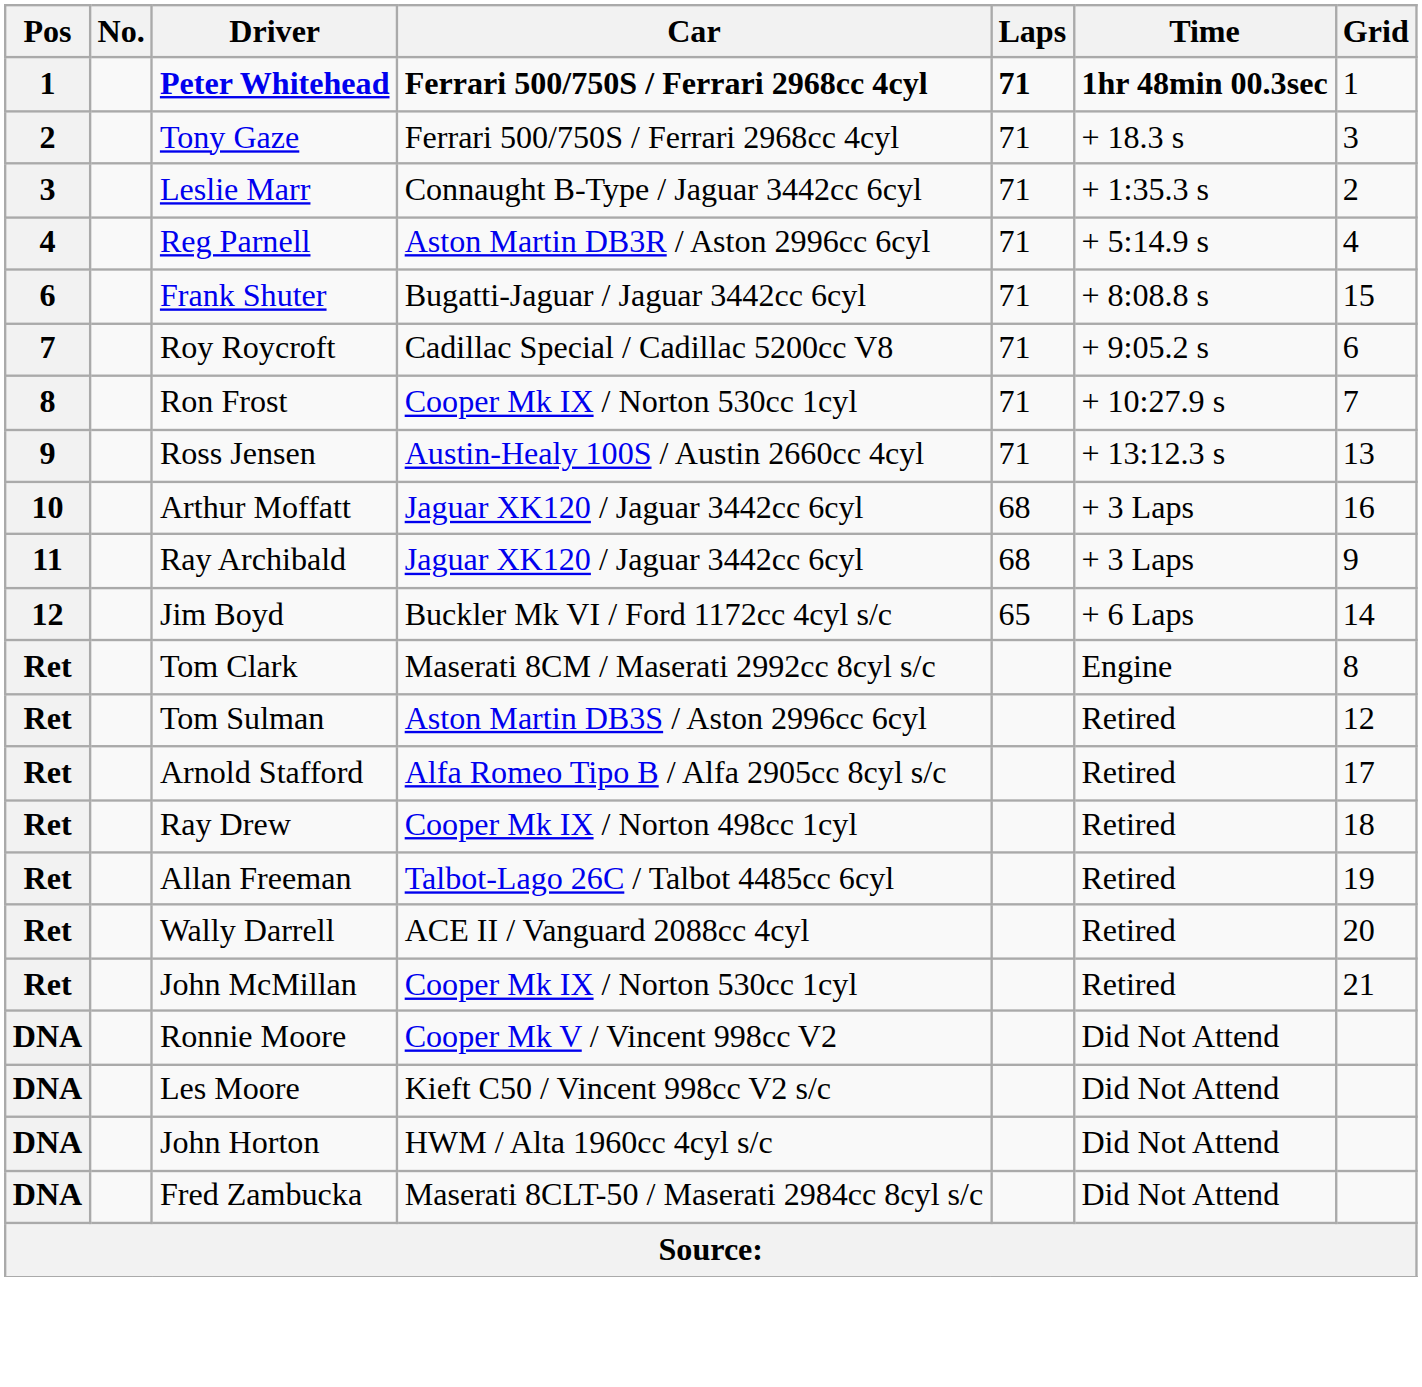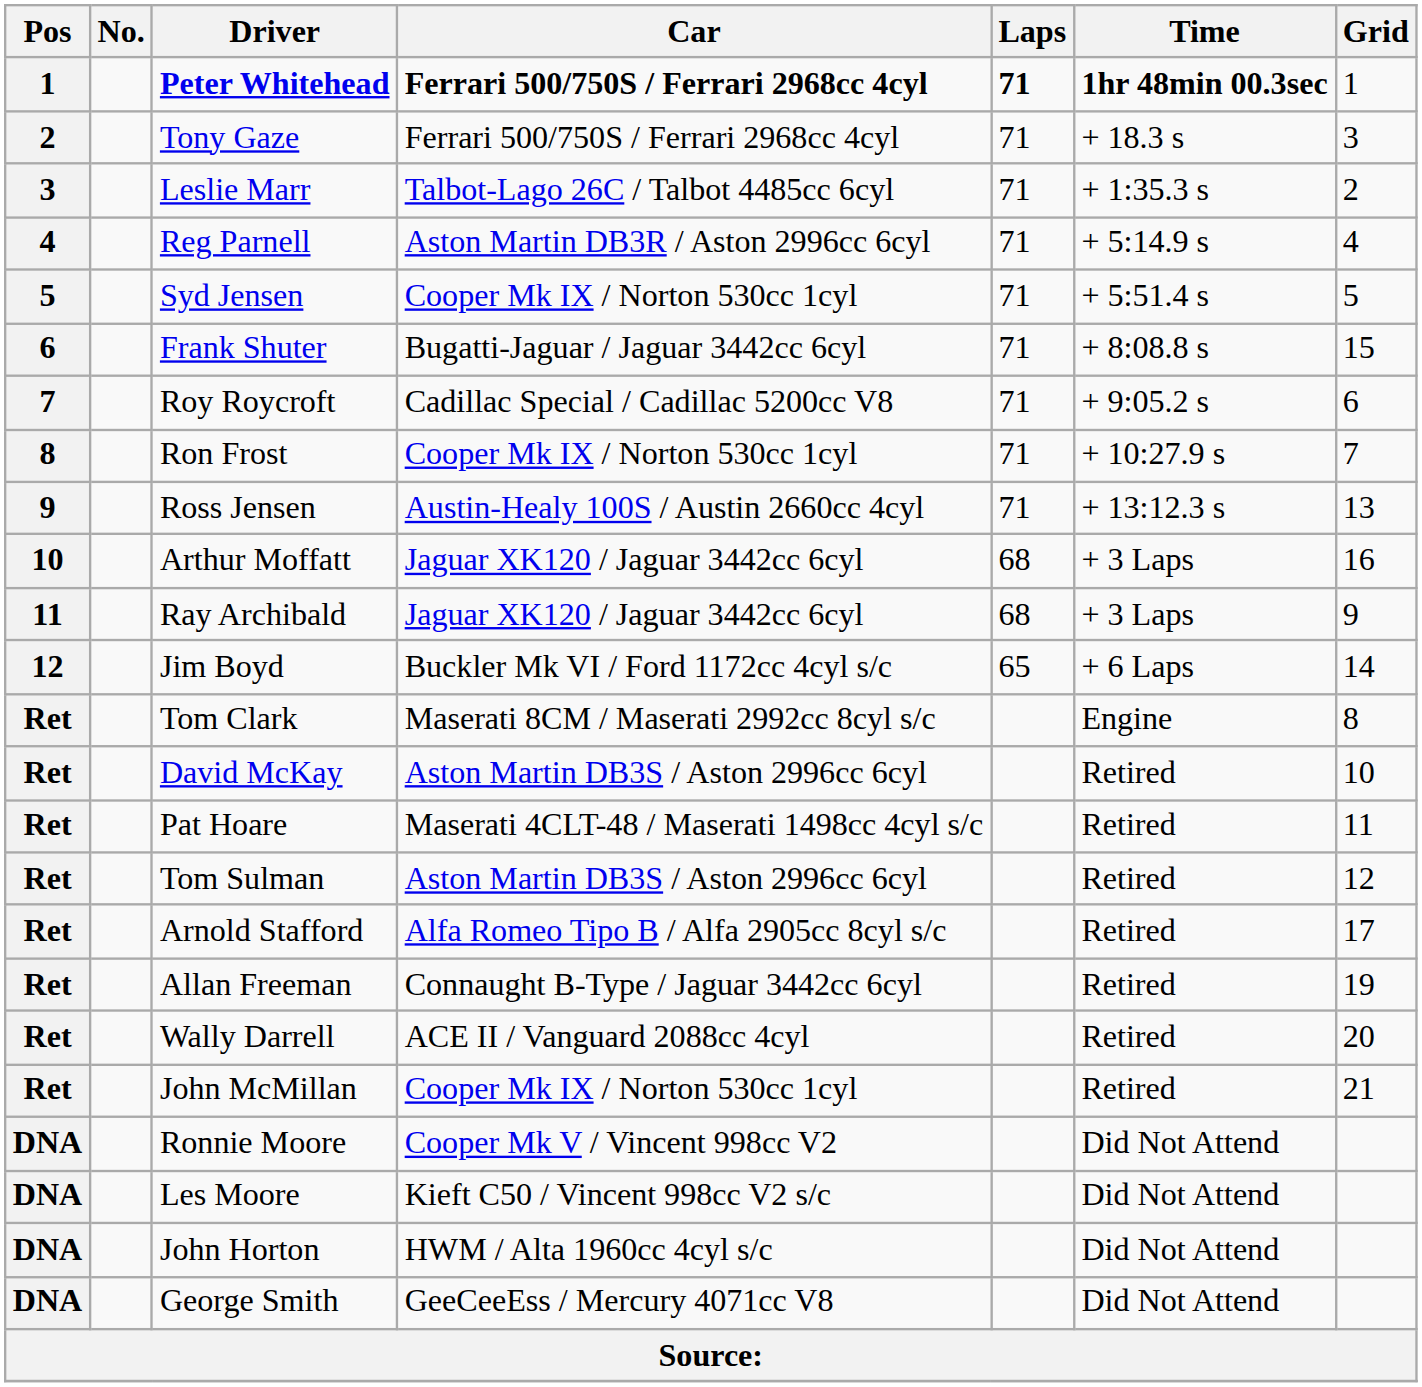 <table class="wikitable" style="font-size: 85%;">
 <tr>
 <th>Pos</th>
 <th>No.</th>
 <th>Driver</th>
 <th>Car</th>
 <th>Laps</th>
 <th>Time</th>
 <th>Grid</th>
 </tr>
 <tr>
 <th><strong>1</strong></th>
 <td></td>
 <td><strong> <a href='#'>Peter Whitehead</a></strong></td>
 <td><strong>Ferrari 500/750S / Ferrari 2968cc 4cyl</strong></td>
 <td><strong>71</strong></td>
 <td><strong>1hr 48min 00.3sec</strong></td>
 <td>1</td>
 </tr>
 <tr>
 <th>2</th>
 <td></td>
 <td> <a href='#'>Tony Gaze</a></td>
 <td>Ferrari 500/750S / Ferrari 2968cc 4cyl</td>
 <td>71</td>
 <td>+ 18.3 s</td>
 <td>3</td>
 </tr>
 <tr>
 <th>3</th>
 <td></td>
 <td> <a href='#'>Leslie Marr</a></td>
-<td>Connaught B-Type / Jaguar 3442cc 6cyl</td>
+<td><a href='#'>Talbot-Lago 26C</a> / Talbot 4485cc 6cyl</td>
 <td>71</td>
 <td>+ 1:35.3 s</td>
 <td>2</td>
 </tr>
 <tr>
 <th>4</th>
 <td></td>
 <td> <a href='#'>Reg Parnell</a></td>
 <td><a href='#'>Aston Martin DB3R</a> / Aston 2996cc 6cyl</td>
 <td>71</td>
 <td>+ 5:14.9 s</td>
 <td>4</td>
+</tr>
+<tr>
+<th>5</th>
+<td></td>
+<td> <a href='#'>Syd Jensen</a></td>
+<td><a href='#'>Cooper Mk IX</a> / Norton 530cc 1cyl</td>
+<td>71</td>
+<td>+ 5:51.4 s</td>
+<td>5</td>
 </tr>
 <tr>
 <th>6</th>
 <td></td>
 <td> <a href='#'>Frank Shuter</a></td>
 <td>Bugatti-Jaguar / Jaguar 3442cc 6cyl</td>
 <td>71</td>
 <td>+ 8:08.8 s</td>
 <td>15</td>
 </tr>
 <tr>
 <th>7</th>
 <td></td>
 <td> Roy Roycroft</td>
 <td>Cadillac Special / Cadillac 5200cc V8</td>
 <td>71</td>
 <td>+ 9:05.2 s</td>
 <td>6</td>
 </tr>
 <tr>
 <th>8</th>
 <td></td>
 <td> Ron Frost</td>
 <td><a href='#'>Cooper Mk IX</a> / Norton 530cc 1cyl</td>
 <td>71</td>
 <td>+ 10:27.9 s</td>
 <td>7</td>
 </tr>
 <tr>
 <th>9</th>
 <td></td>
 <td> Ross Jensen</td>
 <td><a href='#'>Austin-Healy 100S</a> / Austin 2660cc 4cyl</td>
 <td>71</td>
 <td>+ 13:12.3 s</td>
 <td>13</td>
 </tr>
 <tr>
 <th>10</th>
 <td></td>
 <td> Arthur Moffatt</td>
 <td><a href='#'>Jaguar XK120</a> / Jaguar 3442cc 6cyl</td>
 <td>68</td>
 <td>+ 3 Laps</td>
 <td>16</td>
 </tr>
 <tr>
 <th>11</th>
 <td></td>
 <td> Ray Archibald</td>
 <td><a href='#'>Jaguar XK120</a> / Jaguar 3442cc 6cyl</td>
 <td>68</td>
 <td>+ 3 Laps</td>
 <td>9</td>
 </tr>
 <tr>
 <th>12</th>
 <td></td>
 <td> Jim Boyd</td>
 <td>Buckler Mk VI / Ford 1172cc 4cyl s/c</td>
 <td>65</td>
 <td>+ 6 Laps</td>
 <td>14</td>
 </tr>
 <tr>
 <th>Ret</th>
 <td></td>
 <td> Tom Clark</td>
 <td>Maserati 8CM / Maserati 2992cc 8cyl s/c</td>
 <td></td>
 <td>Engine</td>
 <td>8</td>
 </tr>
 <tr>
 <th>Ret</th>
 <td></td>
+<td> <a href='#'>David McKay</a></td>
+<td><a href='#'>Aston Martin DB3S</a> / Aston 2996cc 6cyl</td>
+<td></td>
+<td>Retired</td>
+<td>10</td>
+</tr>
+<tr>
+<th>Ret</th>
+<td></td>
+<td> Pat Hoare</td>
+<td>Maserati 4CLT-48 / Maserati 1498cc 4cyl s/c</td>
+<td></td>
+<td>Retired</td>
+<td>11</td>
+</tr>
+<tr>
+<th>Ret</th>
+<td></td>
 <td> Tom Sulman</td>
 <td><a href='#'>Aston Martin DB3S</a> / Aston 2996cc 6cyl</td>
 <td></td>
 <td>Retired</td>
 <td>12</td>
 </tr>
 <tr>
 <th>Ret</th>
 <td></td>
 <td> Arnold Stafford</td>
 <td><a href='#'>Alfa Romeo Tipo B</a> / Alfa 2905cc 8cyl s/c</td>
 <td></td>
 <td>Retired</td>
 <td>17</td>
 </tr>
 <tr>
 <th>Ret</th>
 <td></td>
-<td> Ray Drew</td>
-<td><a href='#'>Cooper Mk IX</a> / Norton 498cc 1cyl</td>
-<td></td>
-<td>Retired</td>
-<td>18</td>
-</tr>
-<tr>
-<th>Ret</th>
-<td></td>
 <td> Allan Freeman</td>
-<td><a href='#'>Talbot-Lago 26C</a> / Talbot 4485cc 6cyl</td>
+<td>Connaught B-Type / Jaguar 3442cc 6cyl</td>
 <td></td>
 <td>Retired</td>
 <td>19</td>
 </tr>
 <tr>
 <th>Ret</th>
 <td></td>
 <td> Wally Darrell</td>
 <td>ACE II / Vanguard 2088cc 4cyl</td>
 <td></td>
 <td>Retired</td>
 <td>20</td>
 </tr>
 <tr>
 <th>Ret</th>
 <td></td>
 <td> John McMillan</td>
 <td><a href='#'>Cooper Mk IX</a> / Norton 530cc 1cyl</td>
 <td></td>
 <td>Retired</td>
 <td>21</td>
 </tr>
 <tr>
 <th>DNA</th>
 <td></td>
 <td> Ronnie Moore</td>
 <td><a href='#'>Cooper Mk V</a> / Vincent 998cc V2</td>
 <td></td>
 <td>Did Not Attend</td>
 <td></td>
 </tr>
 <tr>
 <th>DNA</th>
 <td></td>
 <td> Les Moore</td>
 <td>Kieft C50 / Vincent 998cc V2 s/c</td>
 <td></td>
 <td>Did Not Attend</td>
 <td></td>
 </tr>
 <tr>
 <th>DNA</th>
 <td></td>
 <td> John Horton</td>
 <td>HWM / Alta 1960cc 4cyl s/c</td>
 <td></td>
 <td>Did Not Attend</td>
 <td></td>
 </tr>
 <tr>
 <th>DNA</th>
 <td></td>
-<td> Fred Zambucka</td>
-<td>Maserati 8CLT-50 / Maserati 2984cc 8cyl s/c</td>
+<td> George Smith</td>
+<td>GeeCeeEss / Mercury 4071cc V8</td>
 <td></td>
 <td>Did Not Attend</td>
 <td></td>
 </tr>
 <tr>
 <th colspan=7>Source:</th>
 </tr>
 <tr>
 </tr>
 </table>
